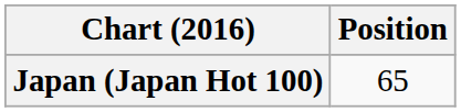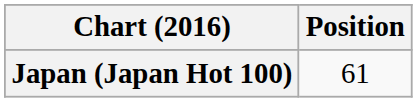 <table class="wikitable plainrowheaders" style="text-align:center">
 <tr>
 <th>Chart (2016)</th>
 <th>Position</th>
 </tr>
 <tr>
 <th scope="row">Japan (Japan Hot 100)</th>
-<td>65</td>
+<td>61</td>
 </tr>
 </table>
